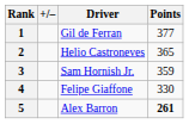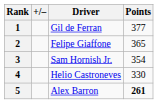 <table class="wikitable" style="font-size: 95%;">
 <tr>
 <th scope="col">Rank</th>
 <th scope="col">+/–</th>
 <th scope="col">Driver</th>
 <th scope="col">Points</th>
 </tr>
 <tr>
 <th>1</th>
 <td align="left"></td>
 <td> <a href='#'>Gil de Ferran</a></td>
 <td align=center>377</td>
 </tr>
 <tr>
 <th>2</th>
 <td align="left"></td>
-<td> <a href='#'>Helio Castroneves</a></td>
+<td> <a href='#'>Felipe Giaffone</a></td>
 <td align=center>365</td>
 </tr>
 <tr>
 <th>3</th>
 <td align="left"></td>
 <td> <a href='#'>Sam Hornish Jr.</a></td>
-<td align=center>359</td>
+<td align=center>354</td>
 </tr>
 <tr>
 <th>4</th>
 <td align="left"></td>
-<td> <a href='#'>Felipe Giaffone</a></td>
+<td> <a href='#'>Helio Castroneves</a></td>
 <td align=center>330</td>
 </tr>
 <tr>
 <th>5</th>
 <td align="left"></td>
 <td> <a href='#'>Alex Barron</a></td>
 <td align=center><strong>261</strong></td>
 </tr>
 </table>
